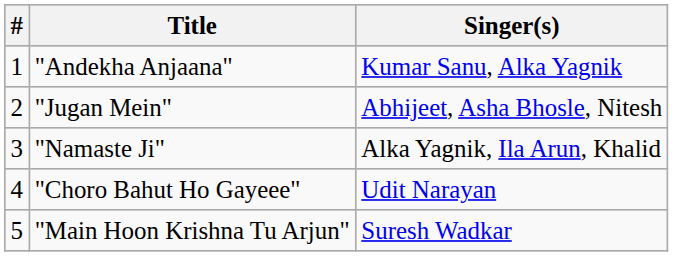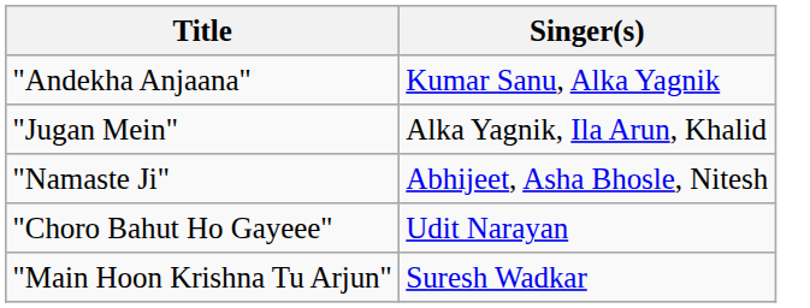 <table class="wikitable" style="font-size:95%;">
 <tr>
-<th>#</th>
 <th>Title</th>
 <th>Singer(s)</th>
 </tr>
 <tr>
-<td>1</td>
 <td>"Andekha Anjaana"</td>
 <td><a href='#'>Kumar Sanu</a>, <a href='#'>Alka Yagnik</a></td>
 </tr>
 <tr>
-<td>2</td>
 <td>"Jugan Mein"</td>
+<td>Alka Yagnik, <a href='#'>Ila Arun</a>, Khalid</td>
+</tr>
+<tr>
+<td>"Namaste Ji"</td>
 <td><a href='#'>Abhijeet</a>, <a href='#'>Asha Bhosle</a>, Nitesh</td>
 </tr>
 <tr>
-<td>3</td>
-<td>"Namaste Ji"</td>
-<td>Alka Yagnik, <a href='#'>Ila Arun</a>, Khalid</td>
-</tr>
-<tr>
-<td>4</td>
 <td>"Choro Bahut Ho Gayeee"</td>
 <td><a href='#'>Udit Narayan</a></td>
 </tr>
 <tr>
-<td>5</td>
 <td>"Main Hoon Krishna Tu Arjun"</td>
 <td><a href='#'>Suresh Wadkar</a></td>
 </tr>
 </table>
